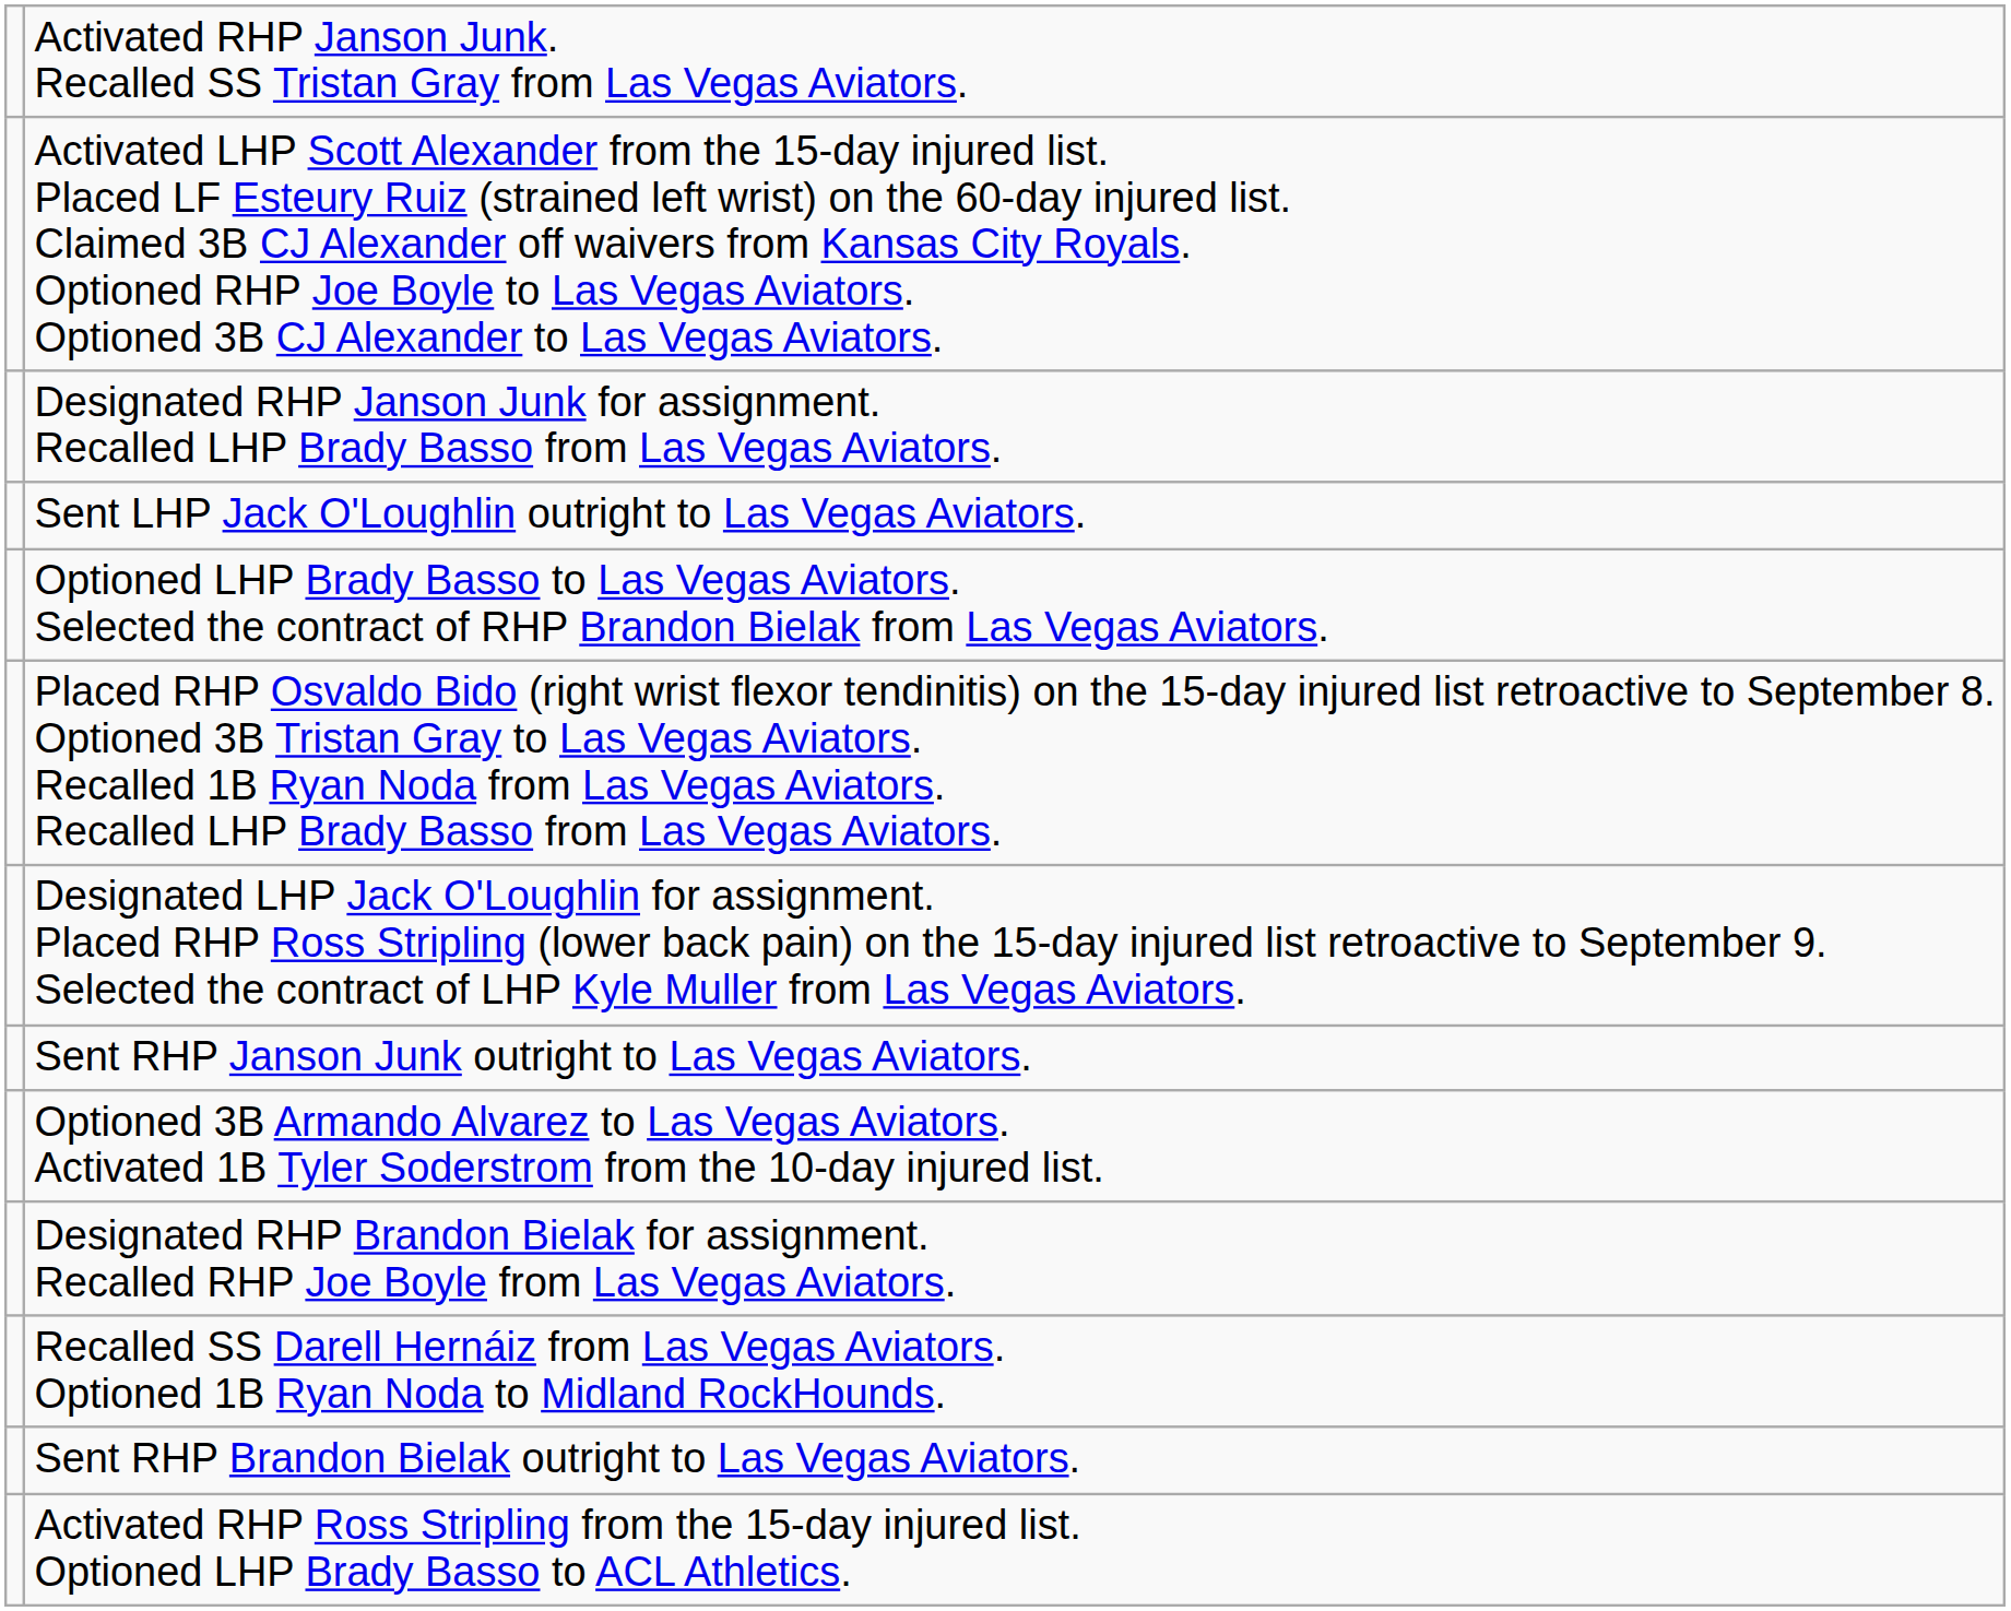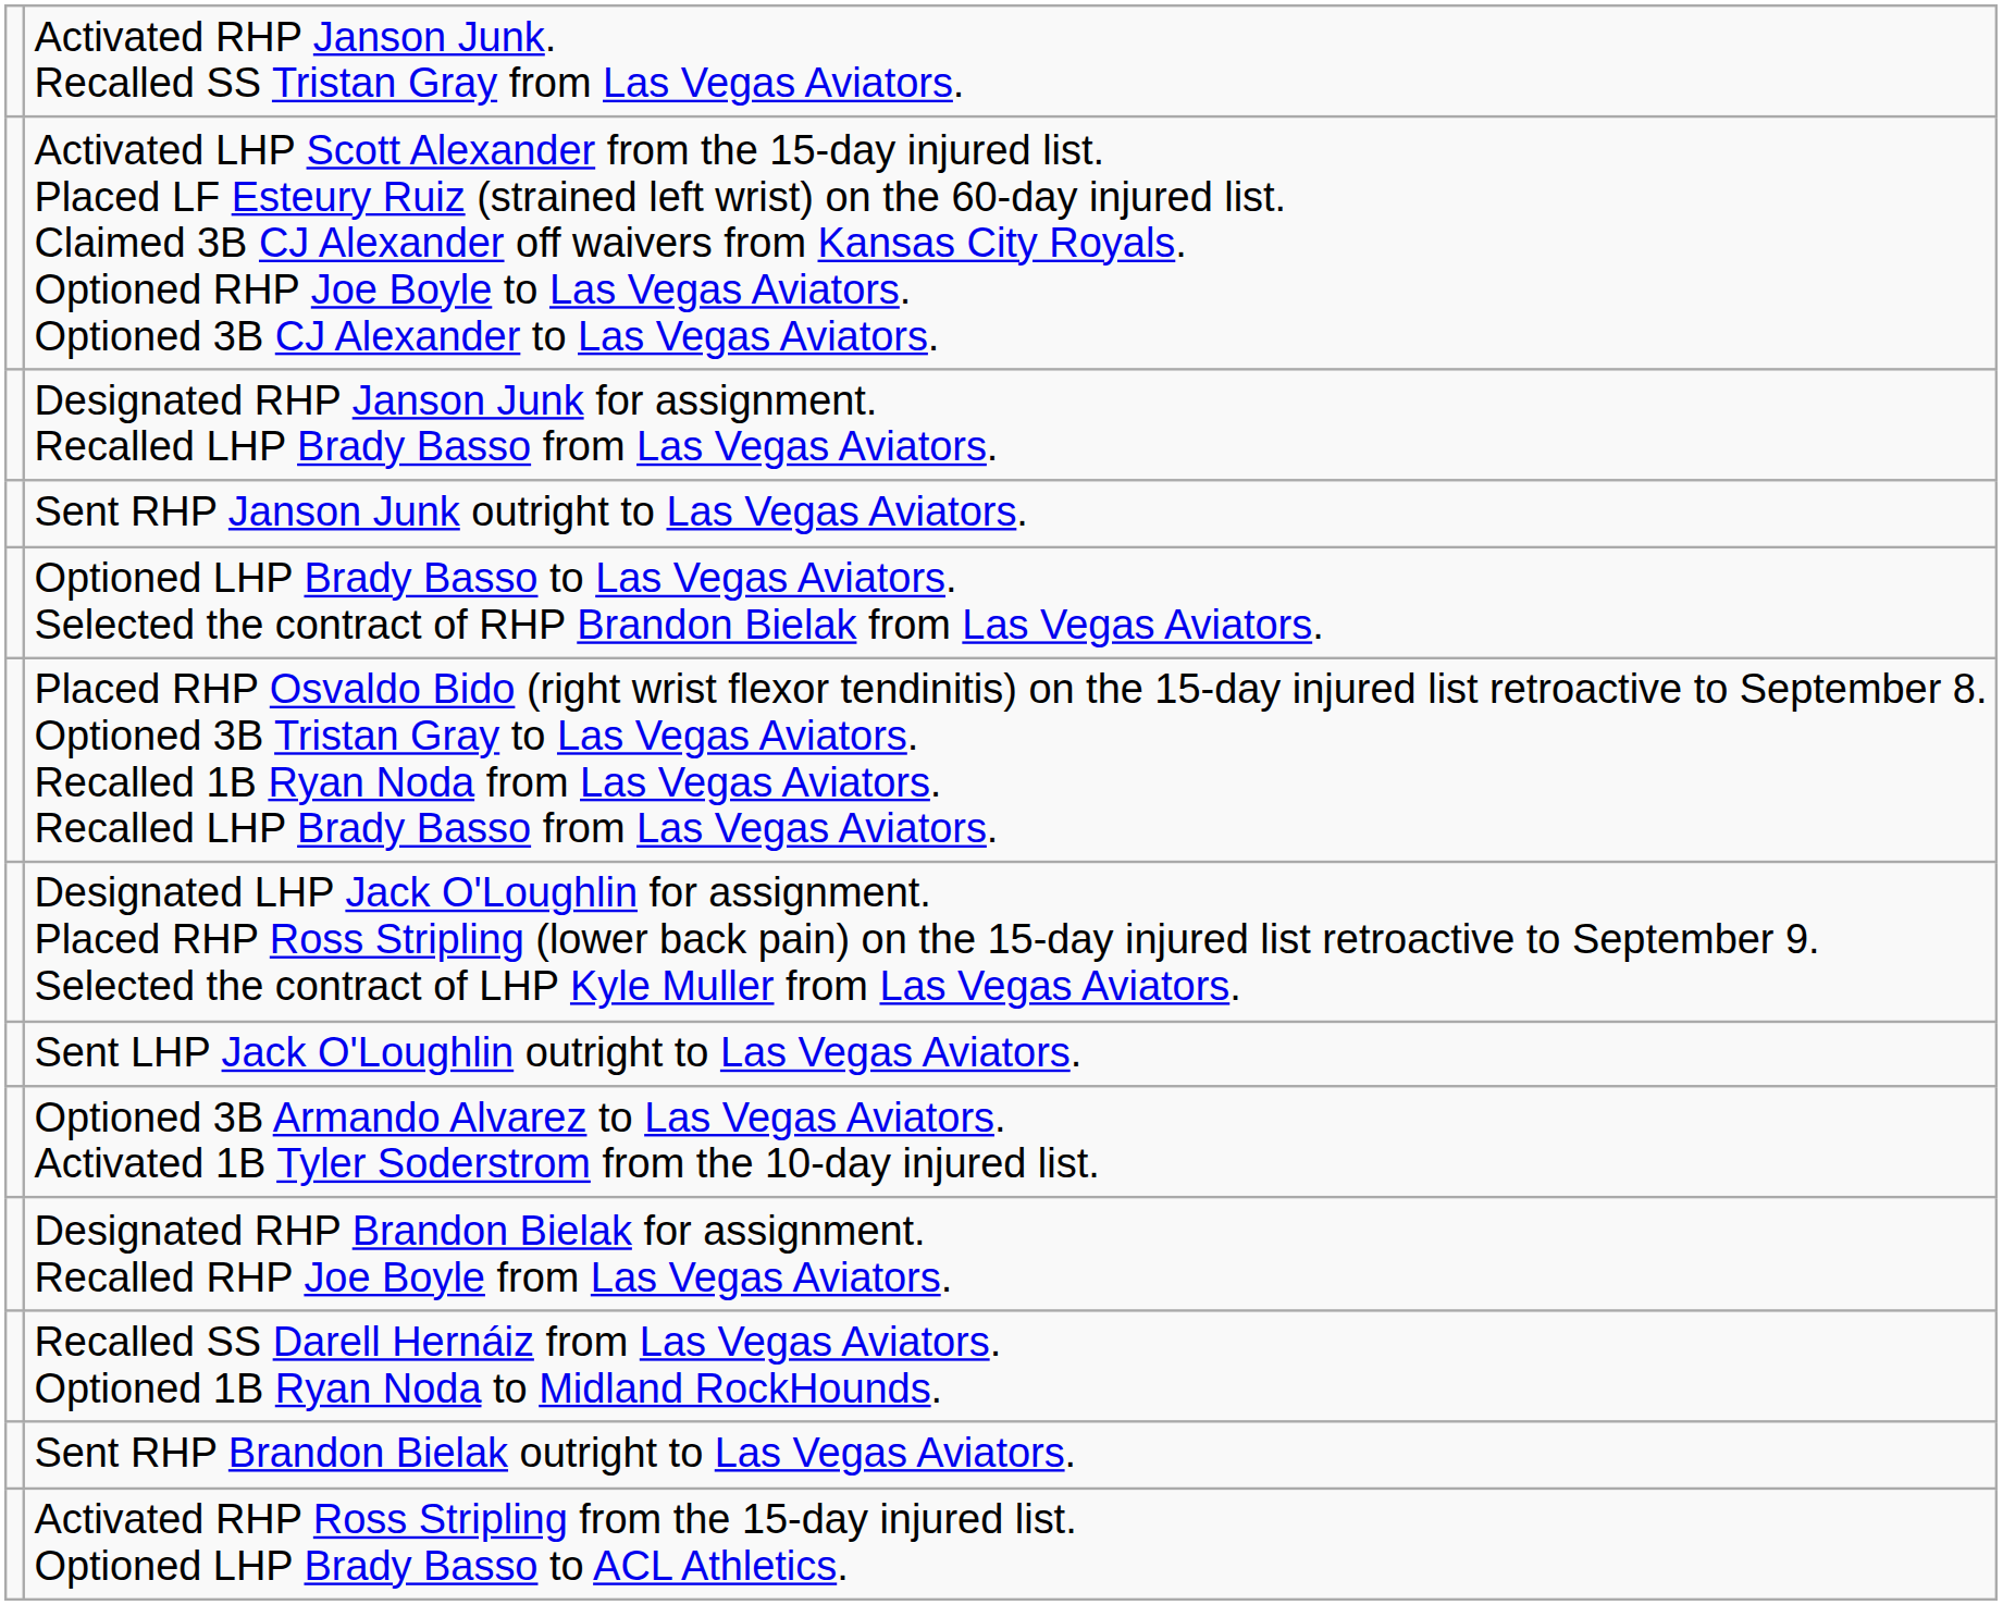 <table class="wikitable">
 <tr>
 <td></td>
 <td>Activated RHP <a href='#'>Janson Junk</a>. <br> Recalled SS <a href='#'>Tristan Gray</a> from <a href='#'>Las Vegas Aviators</a>.</td>
 </tr>
 <tr>
 <td></td>
 <td>Activated LHP <a href='#'>Scott Alexander</a> from the 15-day injured list. <br> Placed LF <a href='#'>Esteury Ruiz</a> (strained left wrist) on the 60-day injured list. <br> Claimed 3B <a href='#'>CJ Alexander</a> off waivers from <a href='#'>Kansas City Royals</a>. <br> Optioned RHP <a href='#'>Joe Boyle</a> to <a href='#'>Las Vegas Aviators</a>. <br> Optioned 3B <a href='#'>CJ Alexander</a> to <a href='#'>Las Vegas Aviators</a>.</td>
 </tr>
 <tr>
 <td></td>
 <td>Designated RHP <a href='#'>Janson Junk</a> for assignment. <br> Recalled LHP <a href='#'>Brady Basso</a> from <a href='#'>Las Vegas Aviators</a>.</td>
 </tr>
 <tr>
 <td></td>
-<td>Sent LHP <a href='#'>Jack O'Loughlin</a> outright to <a href='#'>Las Vegas Aviators</a>.</td>
+<td>Sent RHP <a href='#'>Janson Junk</a> outright to <a href='#'>Las Vegas Aviators</a>.</td>
 </tr>
 <tr>
 <td></td>
 <td>Optioned LHP <a href='#'>Brady Basso</a> to <a href='#'>Las Vegas Aviators</a>. <br> Selected the contract of RHP <a href='#'>Brandon Bielak</a> from <a href='#'>Las Vegas Aviators</a>.</td>
 </tr>
 <tr>
 <td></td>
 <td>Placed RHP <a href='#'>Osvaldo Bido</a> (right wrist flexor tendinitis) on the 15-day injured list retroactive to September 8. <br> Optioned 3B <a href='#'>Tristan Gray</a> to <a href='#'>Las Vegas Aviators</a>. <br> Recalled 1B <a href='#'>Ryan Noda</a> from <a href='#'>Las Vegas Aviators</a>. <br> Recalled LHP <a href='#'>Brady Basso</a> from <a href='#'>Las Vegas Aviators</a>.</td>
 </tr>
 <tr>
 <td></td>
 <td>Designated LHP <a href='#'>Jack O'Loughlin</a> for assignment. <br> Placed RHP <a href='#'>Ross Stripling</a> (lower back pain) on the 15-day injured list retroactive to September 9. <br> Selected the contract of LHP <a href='#'>Kyle Muller</a> from <a href='#'>Las Vegas Aviators</a>.</td>
 </tr>
 <tr>
 <td></td>
-<td>Sent RHP <a href='#'>Janson Junk</a> outright to <a href='#'>Las Vegas Aviators</a>.</td>
+<td>Sent LHP <a href='#'>Jack O'Loughlin</a> outright to <a href='#'>Las Vegas Aviators</a>.</td>
 </tr>
 <tr>
 <td></td>
 <td>Optioned 3B <a href='#'>Armando Alvarez</a> to <a href='#'>Las Vegas Aviators</a>. <br> Activated 1B <a href='#'>Tyler Soderstrom</a> from the 10-day injured list.</td>
 </tr>
 <tr>
 <td></td>
 <td>Designated RHP <a href='#'>Brandon Bielak</a> for assignment. <br> Recalled RHP <a href='#'>Joe Boyle</a> from <a href='#'>Las Vegas Aviators</a>.</td>
 </tr>
 <tr>
 <td></td>
 <td>Recalled SS <a href='#'>Darell Hernáiz</a> from <a href='#'>Las Vegas Aviators</a>. <br> Optioned 1B <a href='#'>Ryan Noda</a> to <a href='#'>Midland RockHounds</a>.</td>
 </tr>
 <tr>
 <td></td>
 <td>Sent RHP <a href='#'>Brandon Bielak</a> outright to <a href='#'>Las Vegas Aviators</a>.</td>
 </tr>
 <tr>
 <td></td>
 <td>Activated RHP <a href='#'>Ross Stripling</a> from the 15-day injured list. <br> Optioned LHP <a href='#'>Brady Basso</a> to <a href='#'>ACL Athletics</a>.</td>
 </tr>
 </table>
